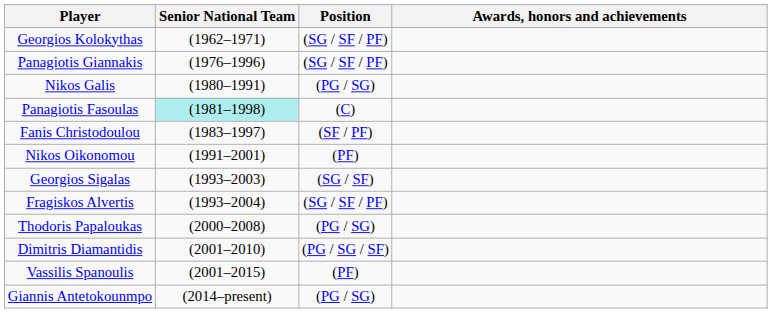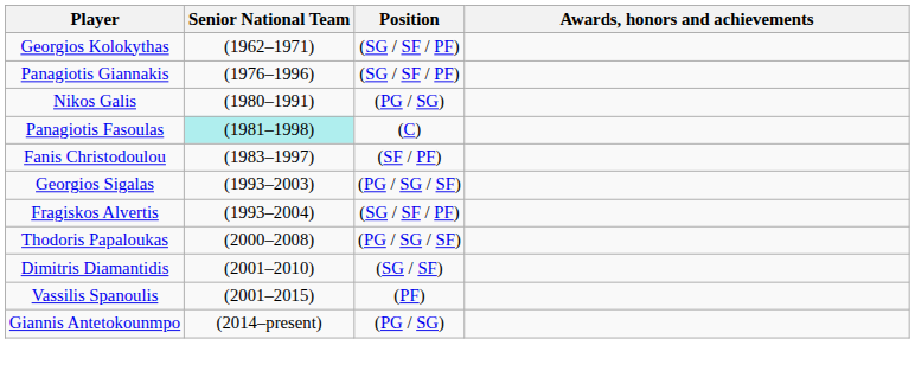 <table class="wikitable sortable" style="text-align:center">
 <tr>
 <th>Player</th>
 <th>Senior National Team</th>
 <th>Position</th>
 <th class="unsortable" width="400px">Awards, honors and achievements</th>
 </tr>
 <tr>
 <td><a href='#'>Georgios Kolokythas</a></td>
 <td>(1962–1971)</td>
 <td>(<a href='#'>SG</a> / <a href='#'>SF</a> / <a href='#'>PF</a>)</td>
 <td></td>
 </tr>
 <tr>
 <td><a href='#'>Panagiotis Giannakis</a></td>
 <td>(1976–1996)</td>
 <td>(<a href='#'>SG</a> / <a href='#'>SF</a> / <a href='#'>PF</a>)</td>
 <td></td>
 </tr>
 <tr>
 <td><a href='#'>Nikos Galis</a></td>
 <td>(1980–1991)</td>
 <td>(<a href='#'>PG</a> / <a href='#'>SG</a>)</td>
 <td></td>
 </tr>
 <tr>
 <td><a href='#'>Panagiotis Fasoulas</a></td>
 <td style="background: paleturquoise;">(1981–1998)</td>
 <td>(<a href='#'>C</a>)</td>
 <td></td>
 </tr>
 <tr>
 <td><a href='#'>Fanis Christodoulou</a></td>
 <td>(1983–1997)</td>
 <td>(<a href='#'>SF</a> / <a href='#'>PF</a>)</td>
 <td></td>
 </tr>
 <tr>
-<td><a href='#'>Nikos Oikonomou</a></td>
-<td>(1991–2001)</td>
-<td>(<a href='#'>PF</a>)</td>
-<td></td>
-</tr>
-<tr>
 <td><a href='#'>Georgios Sigalas</a></td>
 <td>(1993–2003)</td>
-<td>(<a href='#'>SG</a> / <a href='#'>SF</a>)</td>
+<td>(<a href='#'>PG</a> / <a href='#'>SG</a> / <a href='#'>SF</a>)</td>
 <td></td>
 </tr>
 <tr>
 <td><a href='#'>Fragiskos Alvertis</a></td>
 <td>(1993–2004)</td>
 <td>(<a href='#'>SG</a> / <a href='#'>SF</a> / <a href='#'>PF</a>)</td>
 <td></td>
 </tr>
 <tr>
 <td><a href='#'>Thodoris Papaloukas</a></td>
 <td>(2000–2008)</td>
-<td>(<a href='#'>PG</a> / <a href='#'>SG</a>)</td>
+<td>(<a href='#'>PG</a> / <a href='#'>SG</a> / <a href='#'>SF</a>)</td>
 <td></td>
 </tr>
 <tr>
 <td><a href='#'>Dimitris Diamantidis</a></td>
 <td>(2001–2010)</td>
-<td>(<a href='#'>PG</a> / <a href='#'>SG</a> / <a href='#'>SF</a>)</td>
+<td>(<a href='#'>SG</a> / <a href='#'>SF</a>)</td>
 <td></td>
 </tr>
 <tr>
 <td><a href='#'>Vassilis Spanoulis</a></td>
 <td>(2001–2015)</td>
 <td>(<a href='#'>PF</a>)</td>
 <td></td>
 </tr>
 <tr>
 <td><a href='#'>Giannis Antetokounmpo</a></td>
 <td>(2014–present)</td>
 <td>(<a href='#'>PG</a> / <a href='#'>SG</a>)</td>
 <td></td>
 </tr>
 </table>
